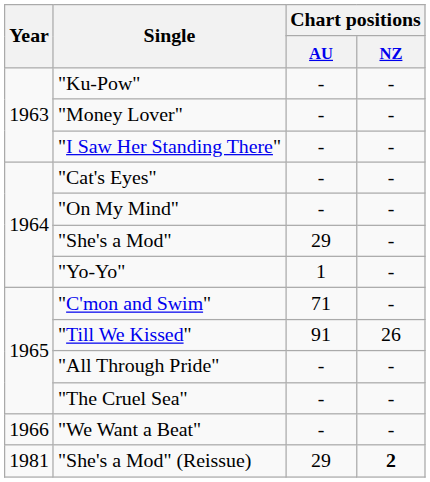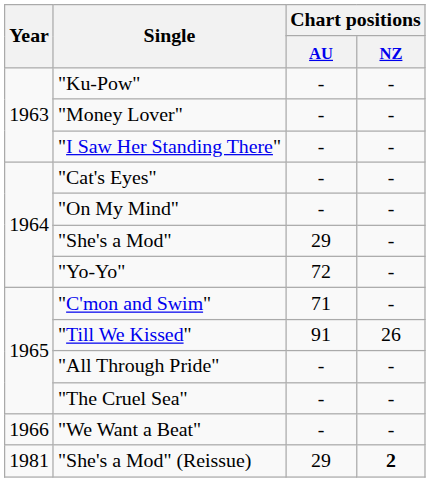 <table class="wikitable">
 <tr>
 <th scope="col" rowspan="2">Year</th>
 <th scope="col" rowspan="2">Single</th>
 <th colspan="2">Chart positions</th>
 </tr>
 <tr>
 <th><small><a href='#'>AU</a></small></th>
 <th><small><a href='#'>NZ</a></small></th>
 </tr>
 <tr>
 <td rowspan="3">1963</td>
 <td>"Ku-Pow"</td>
 <td style="text-align:center;">-</td>
 <td style="text-align:center;">-</td>
 </tr>
 <tr>
 <td>"Money Lover"</td>
 <td style="text-align:center;">-</td>
 <td style="text-align:center;">-</td>
 </tr>
 <tr>
 <td>"<a href='#'>I Saw Her Standing There</a>"</td>
 <td style="text-align:center;">-</td>
 <td style="text-align:center;">-</td>
 </tr>
 <tr>
 <td rowspan="4">1964</td>
 <td>"Cat's Eyes"</td>
 <td style="text-align:center;">-</td>
 <td style="text-align:center;">-</td>
 </tr>
 <tr>
 <td>"On My Mind"</td>
 <td style="text-align:center;">-</td>
 <td style="text-align:center;">-</td>
 </tr>
 <tr>
 <td>"She's a Mod"</td>
 <td style="text-align:center;">29</td>
 <td style="text-align:center;">-</td>
 </tr>
 <tr>
 <td>"Yo-Yo"</td>
-<td style="text-align:center;">1</td>
+<td style="text-align:center;">72</td>
 <td style="text-align:center;">-</td>
 </tr>
 <tr>
 <td rowspan="4">1965</td>
 <td>"<a href='#'>C'mon and Swim</a>"</td>
 <td style="text-align:center;">71</td>
 <td style="text-align:center;">-</td>
 </tr>
 <tr>
 <td>"<a href='#'>Till We Kissed</a>"</td>
 <td style="text-align:center;">91</td>
 <td style="text-align:center;">26</td>
 </tr>
 <tr>
 <td>"All Through Pride"</td>
 <td style="text-align:center;">-</td>
 <td style="text-align:center;">-</td>
 </tr>
 <tr>
 <td>"The Cruel Sea"</td>
 <td style="text-align:center;">-</td>
 <td style="text-align:center;">-</td>
 </tr>
 <tr>
 <td>1966</td>
 <td>"We Want a Beat"</td>
 <td style="text-align:center;">-</td>
 <td style="text-align:center;">-</td>
 </tr>
 <tr>
 <td>1981</td>
 <td>"She's a Mod" (Reissue)</td>
 <td style="text-align:center;">29</td>
 <td style="text-align:center;"><strong>2</strong></td>
 </tr>
 </table>
